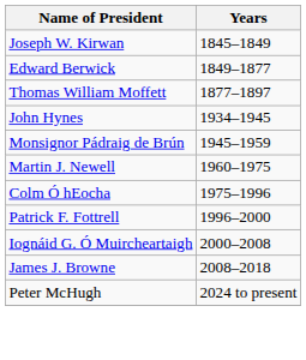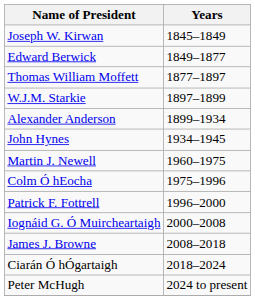 <table class="wikitable" style="text-align: left">
 <tr>
 <th>Name of President</th>
 <th>Years</th>
 </tr>
 <tr>
 <td><a href='#'>Joseph W. Kirwan</a></td>
 <td>1845–1849</td>
 </tr>
 <tr>
 <td><a href='#'>Edward Berwick</a></td>
 <td>1849–1877</td>
 </tr>
 <tr>
 <td><a href='#'>Thomas William Moffett</a></td>
 <td>1877–1897</td>
 </tr>
 <tr>
+<td><a href='#'>W.J.M. Starkie</a></td>
+<td>1897–1899</td>
+</tr>
+<tr>
+<td><a href='#'>Alexander Anderson</a></td>
+<td>1899–1934</td>
+</tr>
+<tr>
 <td><a href='#'>John Hynes</a></td>
 <td>1934–1945</td>
-</tr>
-<tr>
-<td><a href='#'>Monsignor Pádraig de Brún</a></td>
-<td>1945–1959</td>
 </tr>
 <tr>
 <td><a href='#'>Martin J. Newell</a></td>
 <td>1960–1975</td>
 </tr>
 <tr>
 <td><a href='#'>Colm Ó hEocha</a></td>
 <td>1975–1996</td>
 </tr>
 <tr>
 <td><a href='#'>Patrick F. Fottrell</a></td>
 <td>1996–2000</td>
 </tr>
 <tr>
 <td><a href='#'>Iognáid G. Ó Muircheartaigh</a></td>
 <td>2000–2008</td>
 </tr>
 <tr>
 <td><a href='#'>James J. Browne</a></td>
 <td>2008–2018</td>
 </tr>
 <tr>
+<td>Ciarán Ó hÓgartaigh</td>
+<td>2018–2024</td>
+</tr>
+<tr>
 <td>Peter McHugh</td>
 <td>2024 to present</td>
 </tr>
 <tr>
 </tr>
 </table>
